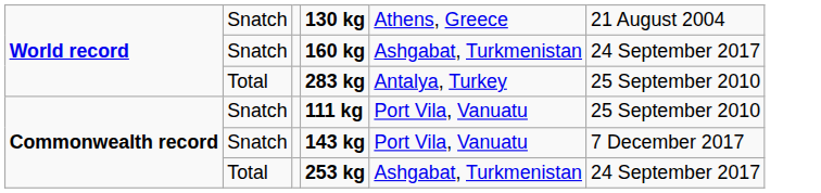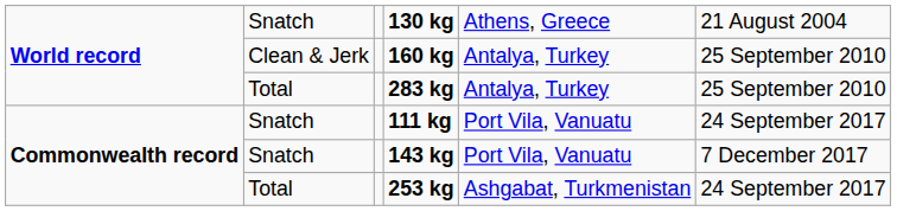 <table class="wikitable">
 <tr>
 <td rowspan=3><strong><a href='#'>World record</a></strong></td>
 <td>Snatch</td>
 <td></td>
 <td><strong>130 kg</strong></td>
 <td><a href='#'>Athens</a>, <a href='#'>Greece</a></td>
 <td>21 August 2004</td>
 </tr>
 <tr>
-<td>Snatch</td>
+<td>Clean & Jerk</td>
 <td></td>
 <td><strong>160 kg</strong></td>
-<td><a href='#'>Ashgabat</a>, <a href='#'>Turkmenistan</a></td>
-<td>24 September 2017</td>
+<td><a href='#'>Antalya</a>, <a href='#'>Turkey</a></td>
+<td>25 September 2010</td>
 </tr>
 <tr>
 <td>Total</td>
 <td></td>
 <td><strong>283 kg</strong></td>
 <td><a href='#'>Antalya</a>, <a href='#'>Turkey</a></td>
 <td>25 September 2010</td>
 </tr>
 <tr>
 <td rowspan=3><strong>Commonwealth record</strong></td>
 <td>Snatch</td>
 <td></td>
 <td><strong>111 kg</strong></td>
 <td><a href='#'>Port Vila</a>, <a href='#'>Vanuatu</a></td>
-<td>25 September 2010</td>
+<td>24 September 2017</td>
 </tr>
 <tr>
 <td>Snatch</td>
 <td></td>
 <td><strong>143 kg</strong></td>
 <td><a href='#'>Port Vila</a>, <a href='#'>Vanuatu</a></td>
 <td>7 December 2017</td>
 </tr>
 <tr>
 <td>Total</td>
 <td></td>
 <td><strong>253 kg</strong></td>
 <td><a href='#'>Ashgabat</a>, <a href='#'>Turkmenistan</a></td>
 <td>24 September 2017</td>
 </tr>
 </table>
